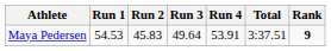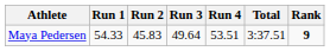 <table class="wikitable" border="1">
 <tr>
 <th>Athlete</th>
 <th>Run 1</th>
 <th>Run 2</th>
 <th>Run 3</th>
 <th>Run 4</th>
 <th>Total</th>
 <th>Rank</th>
 </tr>
 <tr align=center>
 <td align=left><a href='#'>Maya Pedersen</a></td>
-<td>54.53</td>
+<td>54.33</td>
 <td>45.83</td>
 <td>49.64</td>
-<td>53.91</td>
+<td>53.51</td>
 <td>3:37.51</td>
 <td><strong>9</strong></td>
 </tr>
 </table>
